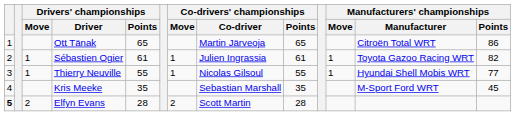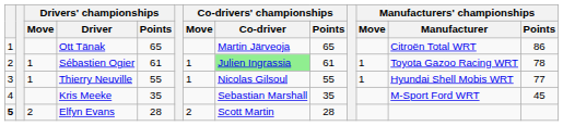 <table class="wikitable" style="font-size:85%;">
 <tr>
 <th rowspan="2"></th>
 <th rowspan="7" style="width:5px;"></th>
 <th colspan="3">Drivers' championships</th>
 <th rowspan="7" style="width:5px;"></th>
 <th colspan="3">Co-drivers' championships</th>
 <th rowspan="7" style="width:5px;"></th>
 <th colspan="3">Manufacturers' championships</th>
 </tr>
 <tr>
 <th>Move</th>
 <th>Driver</th>
 <th>Points</th>
 <th>Move</th>
 <th>Co-driver</th>
 <th>Points</th>
 <th>Move</th>
 <th>Manufacturer</th>
 <th>Points</th>
 </tr>
 <tr>
 <td align="center">1</td>
 <td></td>
 <td><a href='#'>Ott Tänak</a></td>
 <td align="center">65</td>
 <td></td>
 <td><a href='#'>Martin Järveoja</a></td>
 <td align="center">65</td>
 <td></td>
 <td><a href='#'>Citroën Total WRT</a></td>
 <td align="center">86</td>
 </tr>
 <tr>
 <td align="center">2</td>
 <td> 1</td>
 <td nowrap><a href='#'>Sébastien Ogier</a></td>
 <td align="center">61</td>
 <td> 1</td>
-<td><a href='#'>Julien Ingrassia</a></td>
+<td style="background: lightgreen;"><a href='#'>Julien Ingrassia</a></td>
 <td align="center">61</td>
 <td> 1</td>
 <td nowrap><a href='#'>Toyota Gazoo Racing WRT</a></td>
-<td align="center">82</td>
+<td align="center">78</td>
 </tr>
 <tr>
 <td align="center">3</td>
 <td> 1</td>
 <td nowrap><a href='#'>Thierry Neuville</a></td>
 <td align="center">55</td>
 <td> 1</td>
 <td><a href='#'>Nicolas Gilsoul</a></td>
 <td align="center">55</td>
 <td> 1</td>
 <td><a href='#'>Hyundai Shell Mobis WRT</a></td>
 <td align="center">77</td>
 </tr>
 <tr>
 <td align="center">4</td>
 <td></td>
 <td><a href='#'>Kris Meeke</a></td>
 <td align="center">35</td>
 <td></td>
 <td nowrap><a href='#'>Sebastian Marshall</a></td>
 <td align="center">35</td>
 <td></td>
 <td><a href='#'>M-Sport Ford WRT</a></td>
 <td align="center">45</td>
 </tr>
 <tr>
 <td align="center"><strong>5</strong></td>
 <td> 2</td>
 <td><a href='#'>Elfyn Evans</a></td>
 <td align="center">28</td>
 <td> 2</td>
 <td><a href='#'>Scott Martin</a></td>
 <td align="center">28</td>
 <td></td>
 <td></td>
 <td></td>
 </tr>
 </table>
